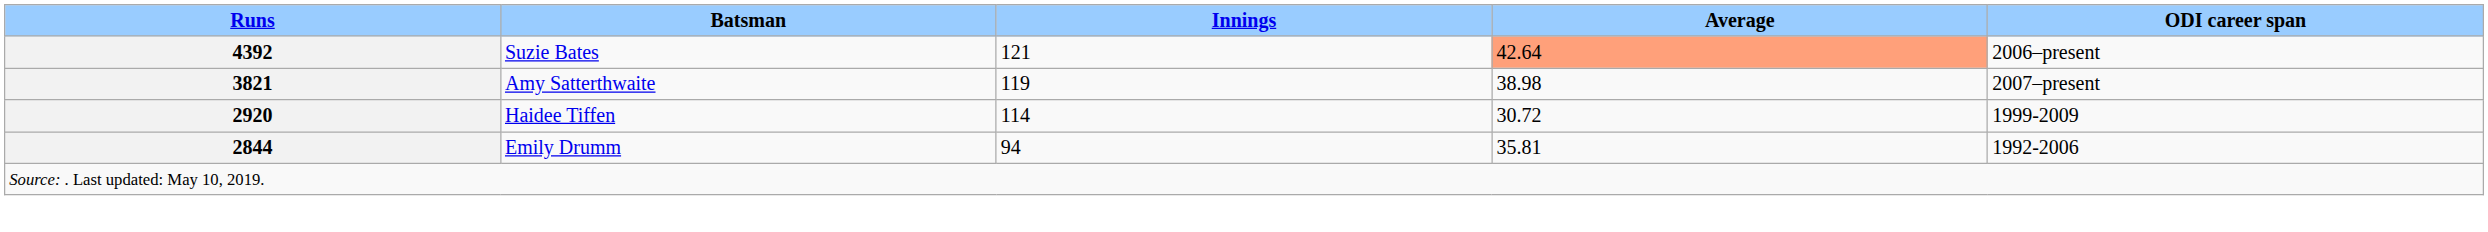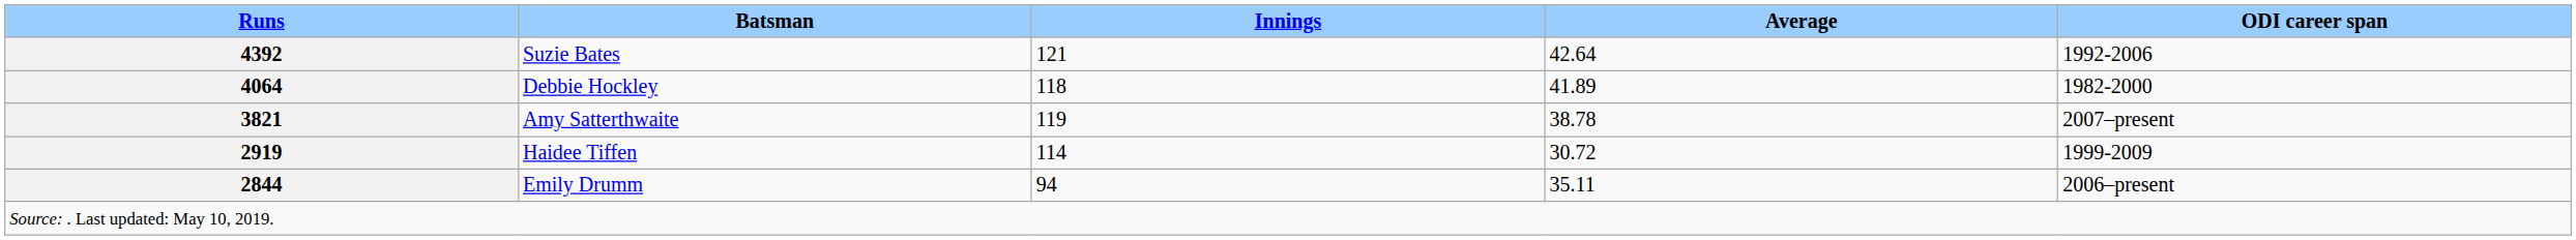 <table style="width:100%;" class="wikitable">
 <tr>
 <th scope="col" style="background:#9cf; width:20%;"><a href='#'>Runs</a></th>
 <th scope="col" style="background:#9cf; width:20%;">Batsman</th>
 <th scope="col" style="background:#9cf; width:20%;"><a href='#'>Innings</a></th>
 <th scope="col" style="background:#9cf; width:20%;">Average</th>
 <th scope="col" style="background:#9cf; width:20%;">ODI career span</th>
 </tr>
 <tr>
 <th scope="row">4392</th>
 <td><a href='#'>Suzie Bates</a></td>
 <td>121</td>
-<td style="background: lightsalmon;">42.64</td>
-<td>2006–present</td>
+<td>42.64</td>
+<td>1992-2006</td>
+</tr>
+<tr>
+<th scope="row">4064</th>
+<td><a href='#'>Debbie Hockley</a></td>
+<td>118</td>
+<td>41.89</td>
+<td>1982-2000</td>
 </tr>
 <tr>
 <th scope="row">3821</th>
 <td><a href='#'>Amy Satterthwaite</a></td>
 <td>119</td>
-<td>38.98</td>
+<td>38.78</td>
 <td>2007–present</td>
 </tr>
 <tr>
-<th scope="row">2920</th>
+<th scope="row">2919</th>
 <td><a href='#'>Haidee Tiffen</a></td>
 <td>114</td>
 <td>30.72</td>
 <td>1999-2009</td>
 </tr>
 <tr>
 <th scope="row">2844</th>
 <td><a href='#'>Emily Drumm</a></td>
 <td>94</td>
-<td>35.81</td>
-<td>1992-2006</td>
+<td>35.11</td>
+<td>2006–present</td>
 </tr>
 <tr>
 <td colspan="5"><small><em>Source: </em>. Last updated: May 10, 2019.</small></td>
 </tr>
 </table>
